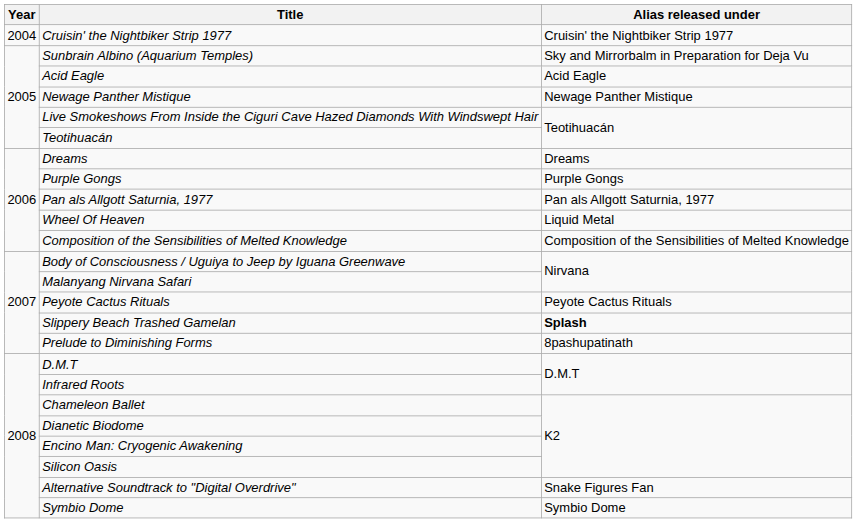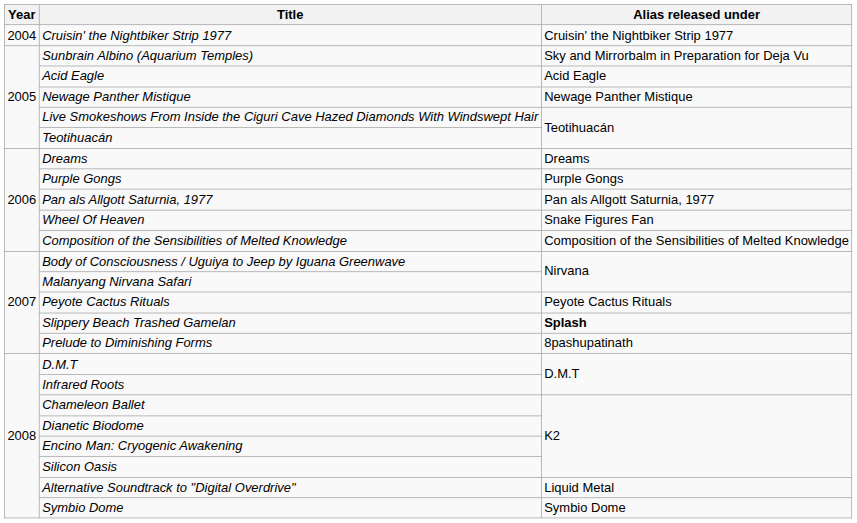 <table class="wikitable">
 <tr>
 <th>Year</th>
 <th>Title</th>
 <th>Alias released under</th>
 </tr>
 <tr>
 <td>2004</td>
 <td><em>Cruisin' the Nightbiker Strip 1977</em></td>
 <td>Cruisin' the Nightbiker Strip 1977</td>
 </tr>
 <tr>
 <td rowspan="5">2005</td>
 <td><em>Sunbrain Albino (Aquarium Temples)</em></td>
 <td>Sky and Mirrorbalm in Preparation for Deja Vu</td>
 </tr>
 <tr>
 <td><em>Acid Eagle</em></td>
 <td>Acid Eagle</td>
 </tr>
 <tr>
 <td><em>Newage Panther Mistique</em></td>
 <td>Newage Panther Mistique</td>
 </tr>
 <tr>
 <td><em>Live Smokeshows From Inside the Ciguri Cave Hazed Diamonds With Windswept Hair</em></td>
 <td rowspan="2">Teotihuacán</td>
 </tr>
 <tr>
 <td><em>Teotihuacán</em></td>
 </tr>
 <tr>
 <td rowspan="5">2006</td>
 <td><em>Dreams</em></td>
 <td>Dreams</td>
 </tr>
 <tr>
 <td><em>Purple Gongs</em></td>
 <td>Purple Gongs</td>
 </tr>
 <tr>
 <td><em>Pan als Allgott Saturnia, 1977</em></td>
 <td>Pan als Allgott Saturnia, 1977</td>
 </tr>
 <tr>
 <td><em>Wheel Of Heaven</em></td>
-<td>Liquid Metal</td>
+<td>Snake Figures Fan</td>
 </tr>
 <tr>
 <td><em>Composition of the Sensibilities of Melted Knowledge</em></td>
 <td>Composition of the Sensibilities of Melted Knowledge</td>
 </tr>
 <tr>
 <td rowspan="5">2007</td>
 <td><em>Body of Consciousness / Uguiya to Jeep by Iguana Greenwave</em></td>
 <td rowspan="2">Nirvana</td>
 </tr>
 <tr>
 <td><em>Malanyang Nirvana Safari</em></td>
 </tr>
 <tr>
 <td><em>Peyote Cactus Rituals</em></td>
 <td>Peyote Cactus Rituals</td>
 </tr>
 <tr>
 <td><em>Slippery Beach Trashed Gamelan</em></td>
 <td><strong>Splash</strong></td>
 </tr>
 <tr>
 <td><em>Prelude to Diminishing Forms</em></td>
 <td>8pashupatinath</td>
 </tr>
 <tr>
 <td rowspan="15">2008</td>
 <td><em>D.M.T</em></td>
 <td rowspan="2">D.M.T</td>
 </tr>
 <tr>
 <td><em>Infrared Roots</em></td>
 </tr>
 <tr>
 <td><em>Chameleon Ballet</em></td>
 <td rowspan="4">K2</td>
 </tr>
 <tr>
 <td><em>Dianetic Biodome</em></td>
 </tr>
 <tr>
 <td><em>Encino Man: Cryogenic Awakening</em></td>
 </tr>
 <tr>
 <td><em>Silicon Oasis</em></td>
 </tr>
 <tr>
 <td><em>Alternative Soundtrack to "Digital Overdrive"</em></td>
-<td>Snake Figures Fan</td>
+<td>Liquid Metal</td>
 </tr>
 <tr>
 <td><em>Symbio Dome</em></td>
 <td>Symbio Dome</td>
 </tr>
 </table>
